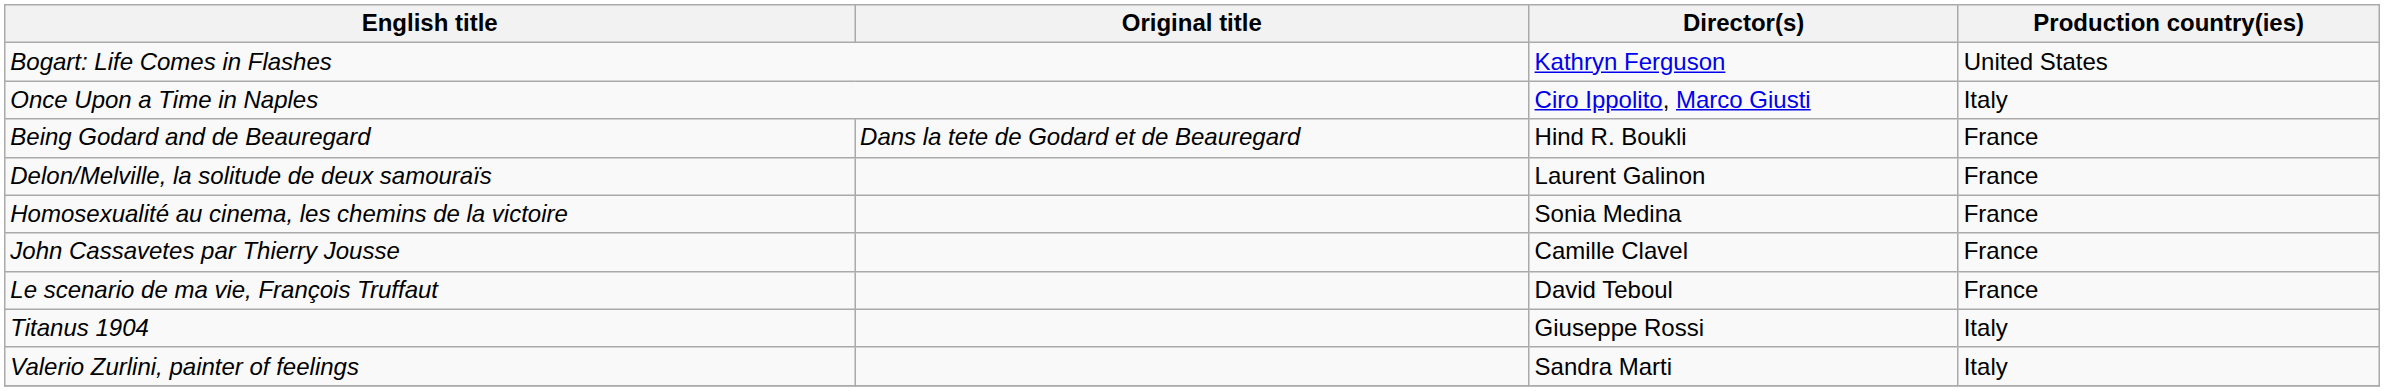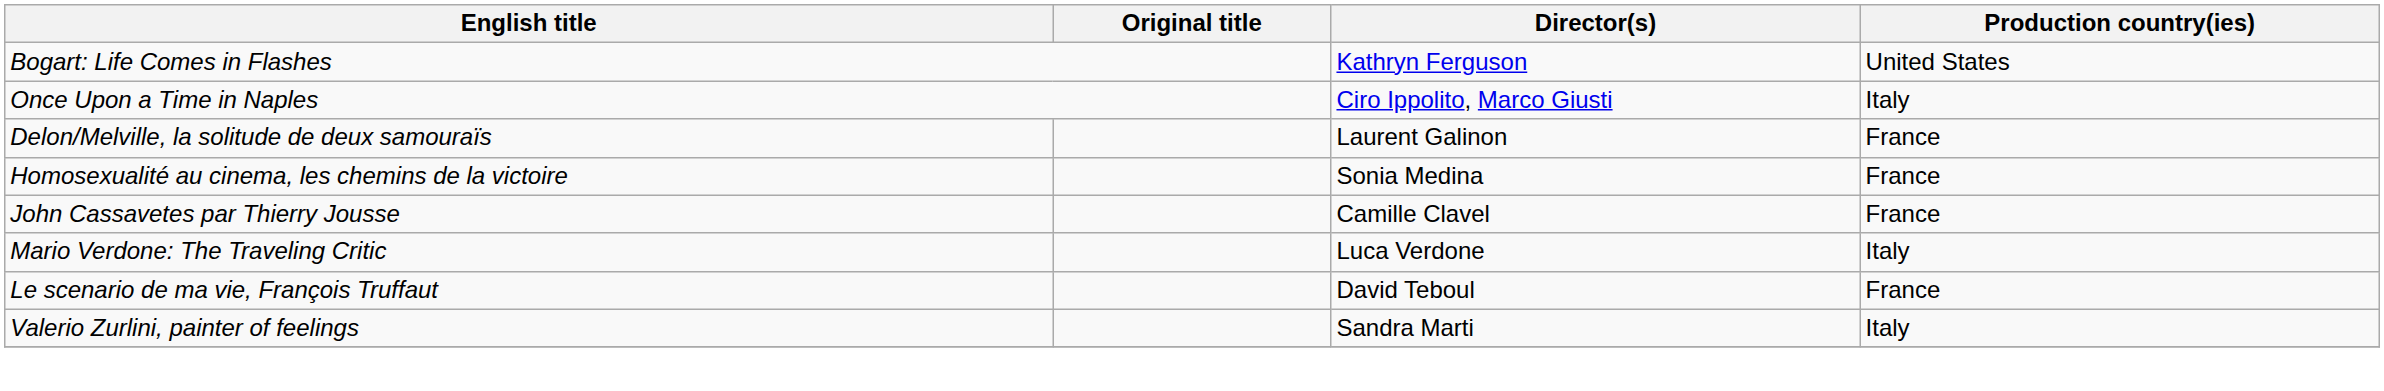 <table class="sortable wikitable" style="width:100%; margin-bottom:4px" cellpadding="5">
 <tr>
 <th scope="col">English title</th>
 <th scope="col">Original title</th>
 <th scope="col">Director(s)</th>
 <th scope="col">Production country(ies)</th>
 </tr>
 <tr>
 <td colspan=2><em>Bogart: Life Comes in Flashes</em></td>
 <td><a href='#'>Kathryn Ferguson</a></td>
 <td>United States</td>
 </tr>
 <tr>
 <td colspan=2><em>Once Upon a Time in Naples</em></td>
 <td><a href='#'>Ciro Ippolito</a>, <a href='#'>Marco Giusti</a></td>
 <td>Italy</td>
-</tr>
-<tr>
-<td><em>Being Godard and de Beauregard</em></td>
-<td><em>Dans la tete de Godard et de Beauregard</em></td>
-<td>Hind R. Boukli</td>
-<td>France</td>
 </tr>
 <tr>
 <td><em>Delon/Melville, la solitude de deux samouraïs</em></td>
 <td></td>
 <td>Laurent Galinon</td>
 <td>France</td>
 </tr>
 <tr>
 <td><em>Homosexualité au cinema, les chemins de la victoire</em></td>
 <td></td>
 <td>Sonia Medina</td>
 <td>France</td>
 </tr>
 <tr>
 <td><em>John Cassavetes par Thierry Jousse</em></td>
 <td></td>
 <td>Camille Clavel</td>
 <td>France</td>
 </tr>
 <tr>
+<td><em>Mario Verdone: The Traveling Critic</em></td>
+<td></td>
+<td>Luca Verdone</td>
+<td>Italy</td>
+</tr>
+<tr>
 <td><em>Le scenario de ma vie, François Truffaut</em></td>
 <td></td>
 <td>David Teboul</td>
 <td>France</td>
-</tr>
-<tr>
-<td><em>Titanus 1904</em></td>
-<td></td>
-<td>Giuseppe Rossi</td>
-<td>Italy</td>
 </tr>
 <tr>
 <td><em>Valerio Zurlini, painter of feelings</em></td>
 <td></td>
 <td>Sandra Marti</td>
 <td>Italy</td>
 </tr>
 <tr>
 </tr>
 </table>
